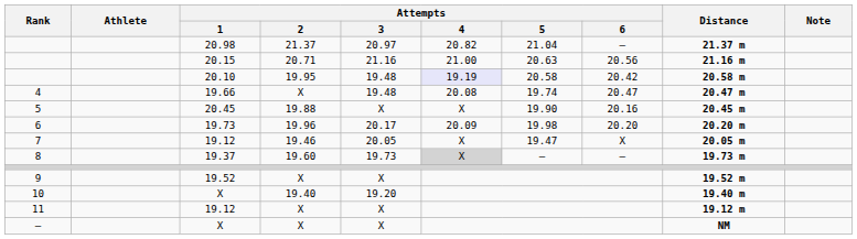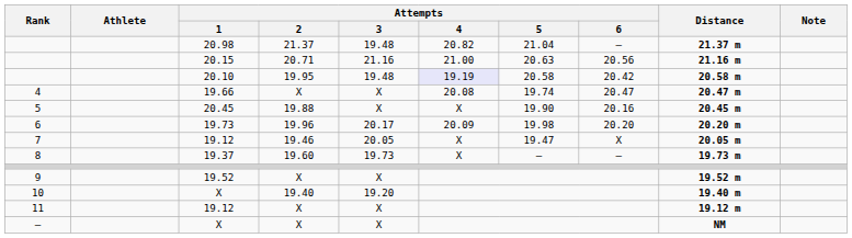 <table class="wikitable" style=" text-align:center; font-size:110%;" width="95%">
 <tr>
 <th rowspan="2">Rank</th>
 <th rowspan="2">Athlete</th>
 <th colspan="6">Attempts</th>
 <th rowspan="2">Distance</th>
 <th rowspan="2">Note</th>
 </tr>
 <tr>
 <th>1</th>
 <th>2</th>
 <th>3</th>
 <th>4</th>
 <th>5</th>
 <th>6</th>
 </tr>
 <tr>
 <td></td>
 <td align=left></td>
 <td>20.98</td>
 <td>21.37</td>
-<td>20.97</td>
+<td>19.48</td>
 <td>20.82</td>
 <td>21.04</td>
 <td>—</td>
 <td><strong>21.37 m</strong></td>
 <td></td>
 </tr>
 <tr>
 <td></td>
 <td align=left></td>
 <td>20.15</td>
 <td>20.71</td>
 <td>21.16</td>
 <td>21.00</td>
 <td>20.63</td>
 <td>20.56</td>
 <td><strong>21.16 m</strong></td>
 <td></td>
 </tr>
 <tr>
 <td></td>
 <td align=left></td>
 <td>20.10</td>
 <td>19.95</td>
 <td>19.48</td>
 <td style="background: lavender;">19.19</td>
 <td>20.58</td>
 <td>20.42</td>
 <td><strong>20.58 m</strong></td>
 <td></td>
 </tr>
 <tr>
 <td>4</td>
 <td align=left></td>
 <td>19.66</td>
 <td>X</td>
-<td>19.48</td>
+<td>X</td>
 <td>20.08</td>
 <td>19.74</td>
 <td>20.47</td>
 <td><strong>20.47 m</strong></td>
 <td></td>
 </tr>
 <tr>
 <td>5</td>
 <td align=left></td>
 <td>20.45</td>
 <td>19.88</td>
 <td>X</td>
 <td>X</td>
 <td>19.90</td>
 <td>20.16</td>
 <td><strong>20.45 m</strong></td>
 <td></td>
 </tr>
 <tr>
 <td>6</td>
 <td align=left></td>
 <td>19.73</td>
 <td>19.96</td>
 <td>20.17</td>
 <td>20.09</td>
 <td>19.98</td>
 <td>20.20</td>
 <td><strong>20.20 m</strong></td>
 <td></td>
 </tr>
 <tr>
 <td>7</td>
 <td align=left></td>
 <td>19.12</td>
 <td>19.46</td>
 <td>20.05</td>
 <td>X</td>
 <td>19.47</td>
 <td>X</td>
 <td><strong>20.05 m</strong></td>
 <td></td>
 </tr>
 <tr>
 <td>8</td>
 <td align=left></td>
 <td>19.37</td>
 <td>19.60</td>
 <td>19.73</td>
-<td style="background: lightgrey;">X</td>
+<td>X</td>
 <td>—</td>
 <td>—</td>
 <td><strong>19.73 m</strong></td>
 <td></td>
 </tr>
 <tr>
 <td colspan=10 bgcolor=lightgray></td>
 </tr>
 <tr>
 <td>9</td>
 <td align=left></td>
 <td>19.52</td>
 <td>X</td>
 <td>X</td>
 <td colspan=3></td>
 <td><strong>19.52 m</strong></td>
 <td></td>
 </tr>
 <tr>
 <td>10</td>
 <td align=left></td>
 <td>X</td>
 <td>19.40</td>
 <td>19.20</td>
 <td colspan=3></td>
 <td><strong>19.40 m</strong></td>
 <td></td>
 </tr>
 <tr>
 <td>11</td>
 <td align=left></td>
 <td>19.12</td>
 <td>X</td>
 <td>X</td>
 <td colspan=3></td>
 <td><strong>19.12 m</strong></td>
 <td></td>
 </tr>
 <tr>
 <td>—</td>
 <td align=left></td>
 <td>X</td>
 <td>X</td>
 <td>X</td>
 <td colspan=3></td>
 <td><strong>NM </strong></td>
 <td></td>
 </tr>
 </table>
